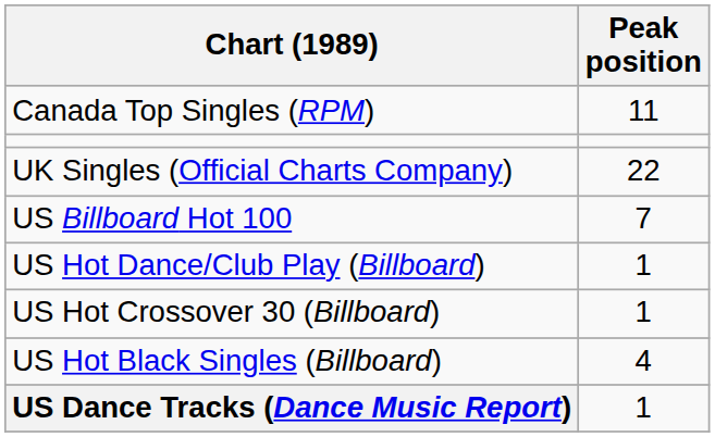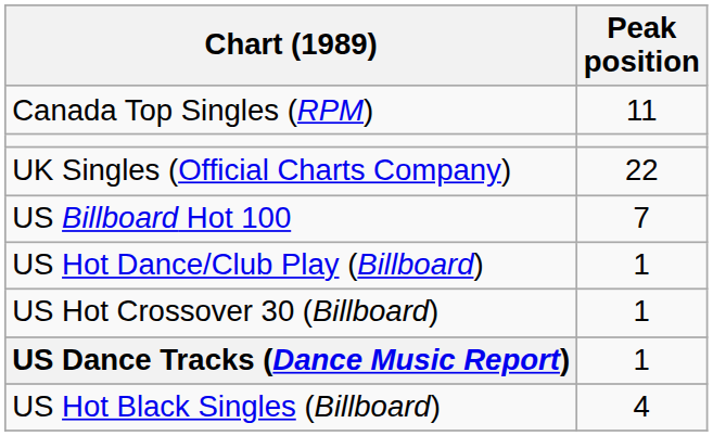 <table class="wikitable sortable plainrowheaders">
 <tr>
 <th align="center">Chart (1989)</th>
 <th align="center">Peak<br>position</th>
 </tr>
 <tr>
 <td>Canada Top Singles (<a href='#'><em>RPM</em></a>)</td>
 <td align="center">11</td>
 </tr>
 <tr>
 <td></td>
 </tr>
 <tr>
 <td align="left">UK Singles (<a href='#'>Official Charts Company</a>)</td>
 <td align="center">22</td>
 </tr>
 <tr>
 <td align="left">US <a href='#'><em>Billboard</em> Hot 100</a></td>
 <td align="center">7</td>
 </tr>
 <tr>
 <td>US <a href='#'>Hot Dance/Club Play</a>  (<em><a href='#'>Billboard</a></em>)</td>
 <td align="center">1</td>
 </tr>
 <tr>
 <td>US Hot Crossover 30 (<em>Billboard</em>)</td>
 <td align=center>1</td>
 </tr>
 <tr>
+<th scope="row">US Dance Tracks (<em><a href='#'>Dance Music Report</a></em>)</th>
+<td align="center">1</td>
+</tr>
+<tr>
 <td>US <a href='#'>Hot Black Singles</a> (<em>Billboard</em>)</td>
 <td align="center">4</td>
 </tr>
-<tr>
-<th scope="row">US Dance Tracks (<em><a href='#'>Dance Music Report</a></em>)</th>
-<td align="center">1</td>
-</tr>
 </table>
